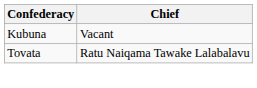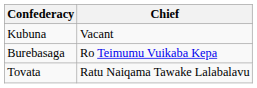 <table class="wikitable">
 <tr>
 <th>Confederacy</th>
 <th>Chief</th>
 </tr>
 <tr>
 <td>Kubuna</td>
 <td>Vacant</td>
 </tr>
 <tr>
+<td>Burebasaga</td>
+<td>Ro <a href='#'>Teimumu Vuikaba Kepa</a></td>
+</tr>
+<tr>
 <td>Tovata</td>
 <td>Ratu Naiqama Tawake Lalabalavu</td>
 </tr>
 </table>
